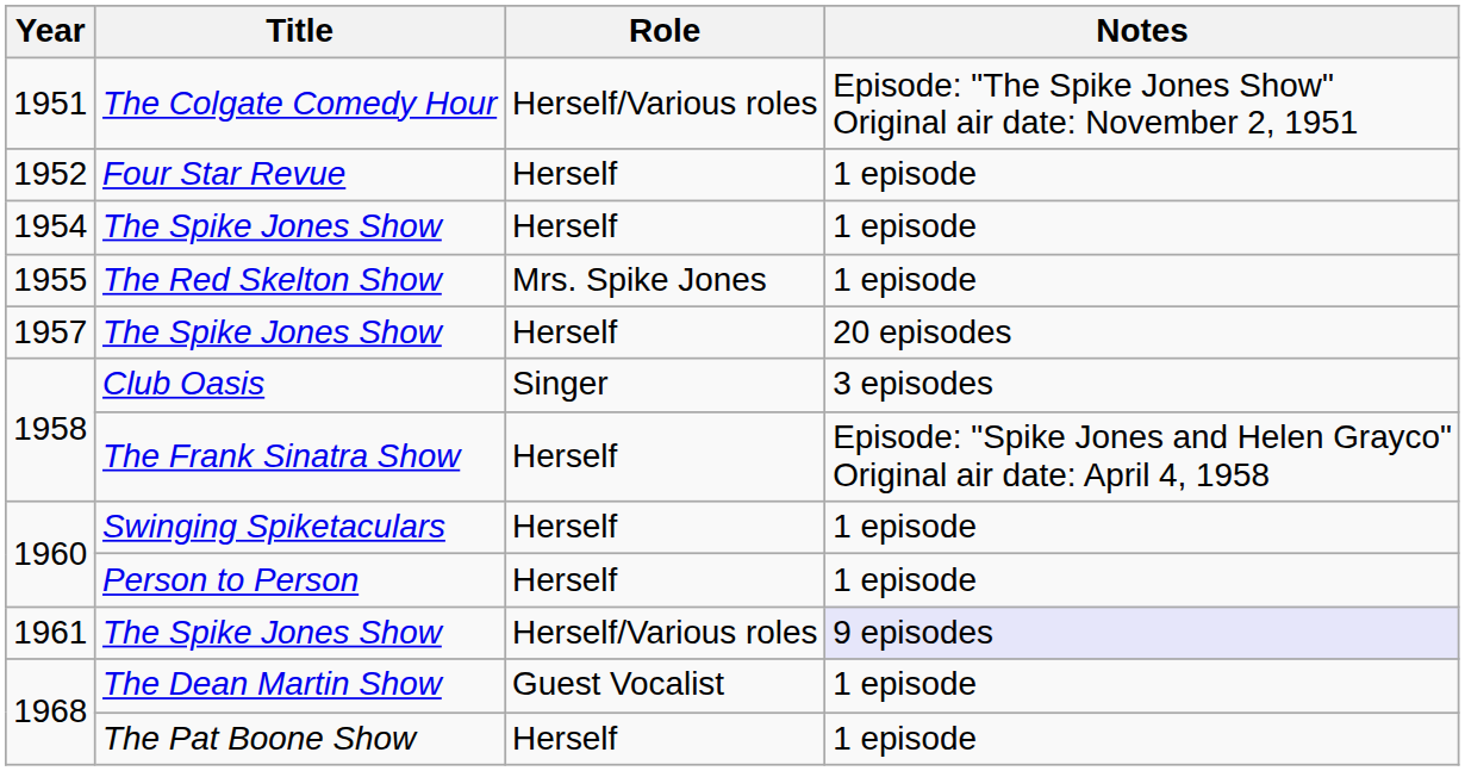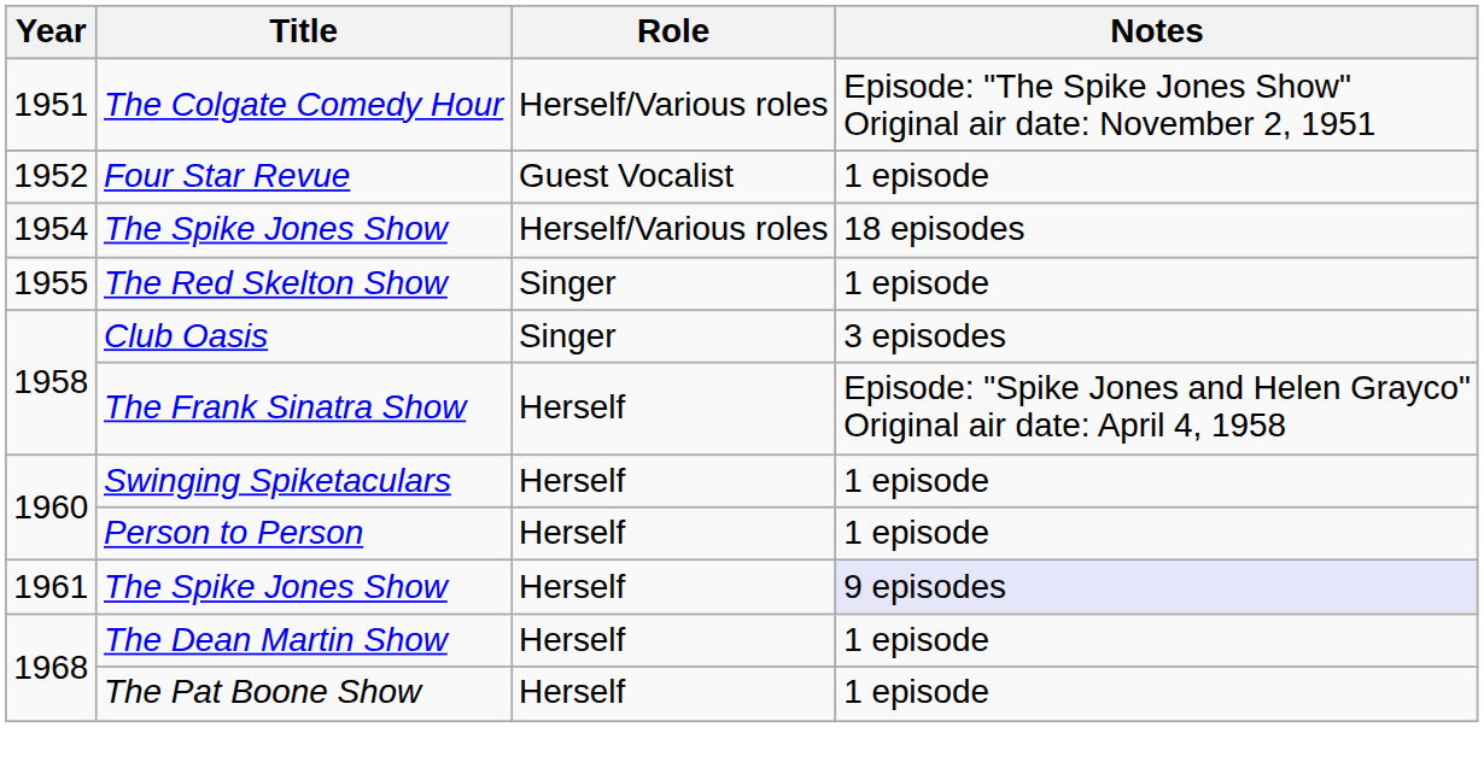 <table class="wikitable sortable">
 <tr>
 <th>Year</th>
 <th>Title</th>
 <th>Role</th>
 <th class= "unsortable">Notes</th>
 </tr>
 <tr>
 <td>1951</td>
 <td><em><a href='#'>The Colgate Comedy Hour</a></em></td>
 <td>Herself/Various roles</td>
 <td>Episode: "The Spike Jones Show" <br> Original air date: November 2, 1951</td>
 </tr>
 <tr>
 <td>1952</td>
 <td><em><a href='#'>Four Star Revue</a></em></td>
-<td>Herself</td>
+<td>Guest Vocalist</td>
 <td>1 episode</td>
 </tr>
 <tr>
 <td>1954</td>
 <td><em><a href='#'>The Spike Jones Show</a></em></td>
-<td>Herself</td>
-<td>1 episode</td>
+<td>Herself/Various roles</td>
+<td>18 episodes</td>
 </tr>
 <tr>
 <td>1955</td>
 <td><em><a href='#'>The Red Skelton Show</a></em></td>
-<td>Mrs. Spike Jones</td>
+<td>Singer</td>
 <td>1 episode</td>
-</tr>
-<tr>
-<td>1957</td>
-<td><em><a href='#'>The Spike Jones Show</a></em></td>
-<td>Herself</td>
-<td>20 episodes</td>
 </tr>
 <tr>
 <td rowspan="2">1958</td>
 <td><em><a href='#'>Club Oasis</a></em></td>
 <td>Singer</td>
 <td>3 episodes</td>
 </tr>
 <tr>
 <td><em><a href='#'>The Frank Sinatra Show</a></em></td>
 <td>Herself</td>
 <td>Episode: "Spike Jones and Helen Grayco" <br> Original air date: April 4, 1958</td>
 </tr>
 <tr>
 <td rowspan="2">1960</td>
 <td><em><a href='#'>Swinging Spiketaculars</a></em></td>
 <td>Herself</td>
 <td>1 episode</td>
 </tr>
 <tr>
 <td><em><a href='#'>Person to Person</a></em></td>
 <td>Herself</td>
 <td>1 episode</td>
 </tr>
 <tr>
 <td>1961</td>
 <td><em><a href='#'>The Spike Jones Show</a></em></td>
-<td>Herself/Various roles</td>
+<td>Herself</td>
 <td style="background: lavender;">9 episodes</td>
 </tr>
 <tr>
 <td rowspan="2">1968</td>
 <td><em><a href='#'>The Dean Martin Show</a></em></td>
-<td>Guest Vocalist</td>
+<td>Herself</td>
 <td>1 episode</td>
 </tr>
 <tr>
 <td><em>The Pat Boone Show</em></td>
 <td>Herself</td>
 <td>1 episode</td>
 </tr>
 </table>
